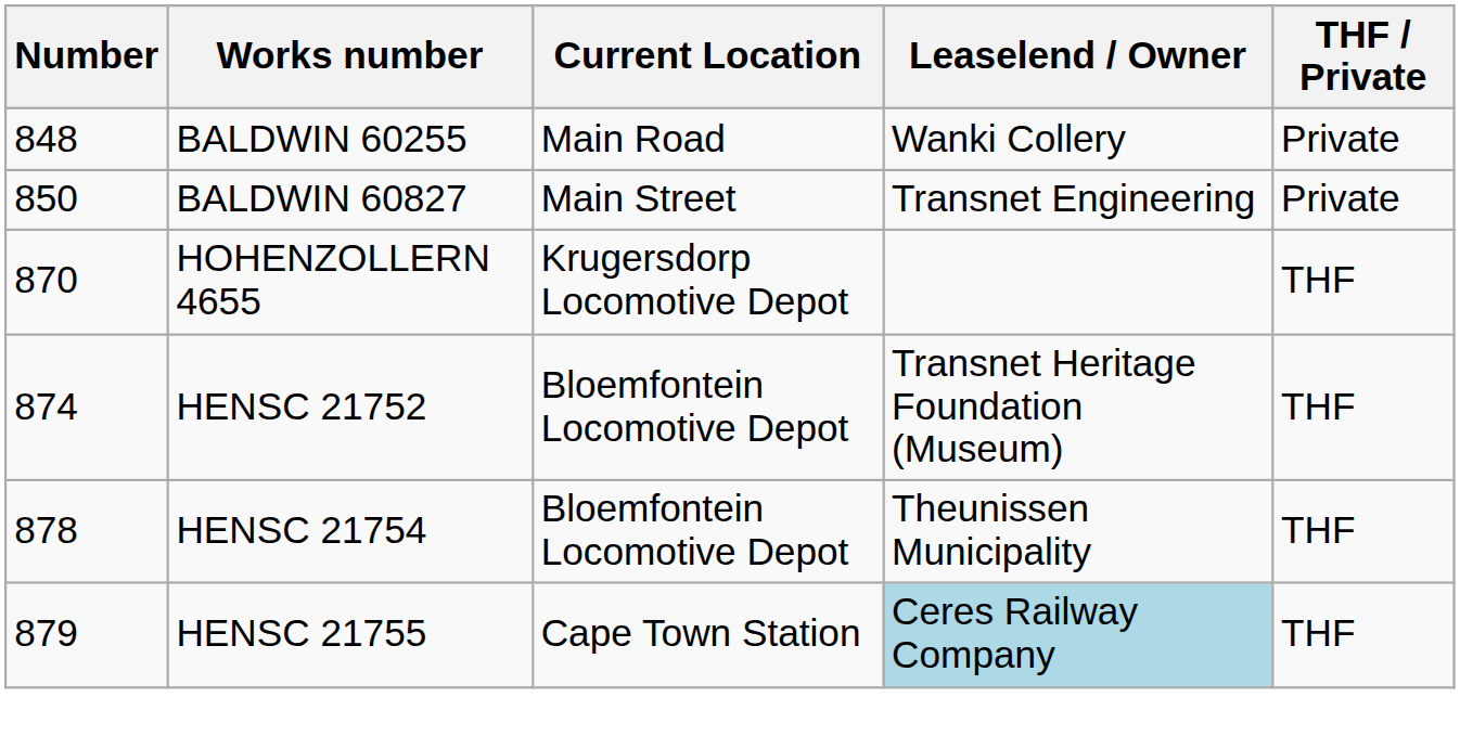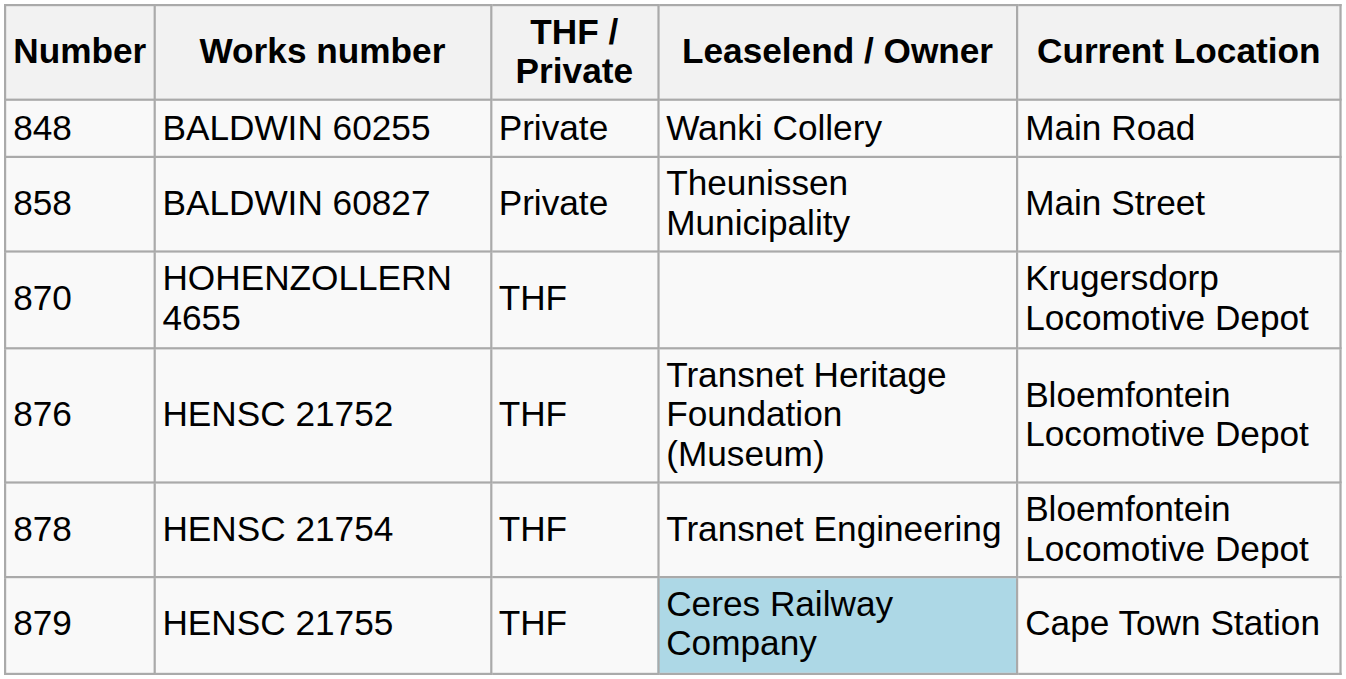 <table class="wikitable">
 <tr t>
 <th>Number</th>
 <th>Works number</th>
+<th>THF / Private</th>
+<th>Leaselend / Owner</th>
 <th>Current Location</th>
-<th>Leaselend / Owner</th>
-<th>THF / Private</th>
 </tr>
 <tr>
 <td>848</td>
 <td>BALDWIN 60255</td>
+<td>Private</td>
+<td>Wanki Collery</td>
 <td>Main Road</td>
-<td>Wanki Collery</td>
-<td>Private</td>
 </tr>
 <tr>
-<td>850</td>
+<td>858</td>
 <td>BALDWIN 60827</td>
+<td>Private</td>
+<td>Theunissen Municipality</td>
 <td>Main Street</td>
-<td>Transnet Engineering</td>
-<td>Private</td>
 </tr>
 <tr>
 <td>870</td>
 <td>HOHENZOLLERN 4655</td>
+<td>THF</td>
+<td></td>
 <td>Krugersdorp Locomotive Depot</td>
-<td></td>
-<td>THF</td>
 </tr>
 <tr>
-<td>874</td>
+<td>876</td>
 <td>HENSC 21752</td>
+<td>THF</td>
+<td>Transnet Heritage Foundation (Museum)</td>
 <td>Bloemfontein Locomotive Depot</td>
-<td>Transnet Heritage Foundation (Museum)</td>
-<td>THF</td>
 </tr>
 <tr>
 <td>878</td>
 <td>HENSC 21754</td>
+<td>THF</td>
+<td>Transnet Engineering</td>
 <td>Bloemfontein Locomotive Depot</td>
-<td>Theunissen Municipality</td>
-<td>THF</td>
 </tr>
 <tr>
 <td>879</td>
 <td>HENSC 21755</td>
+<td>THF</td>
+<td style="background: lightblue;">Ceres Railway Company</td>
 <td>Cape Town Station</td>
-<td style="background: lightblue;">Ceres Railway Company</td>
-<td>THF</td>
 </tr>
 </table>
